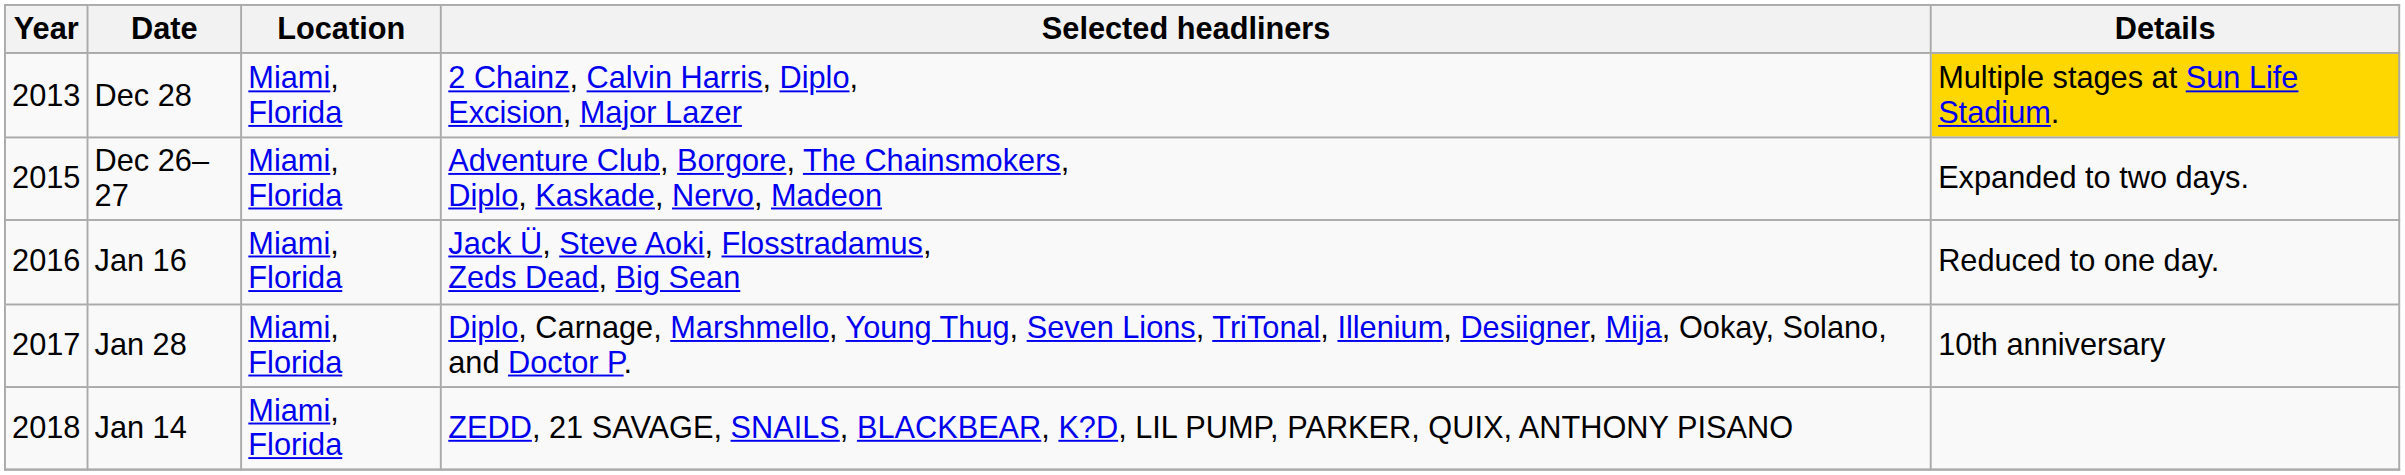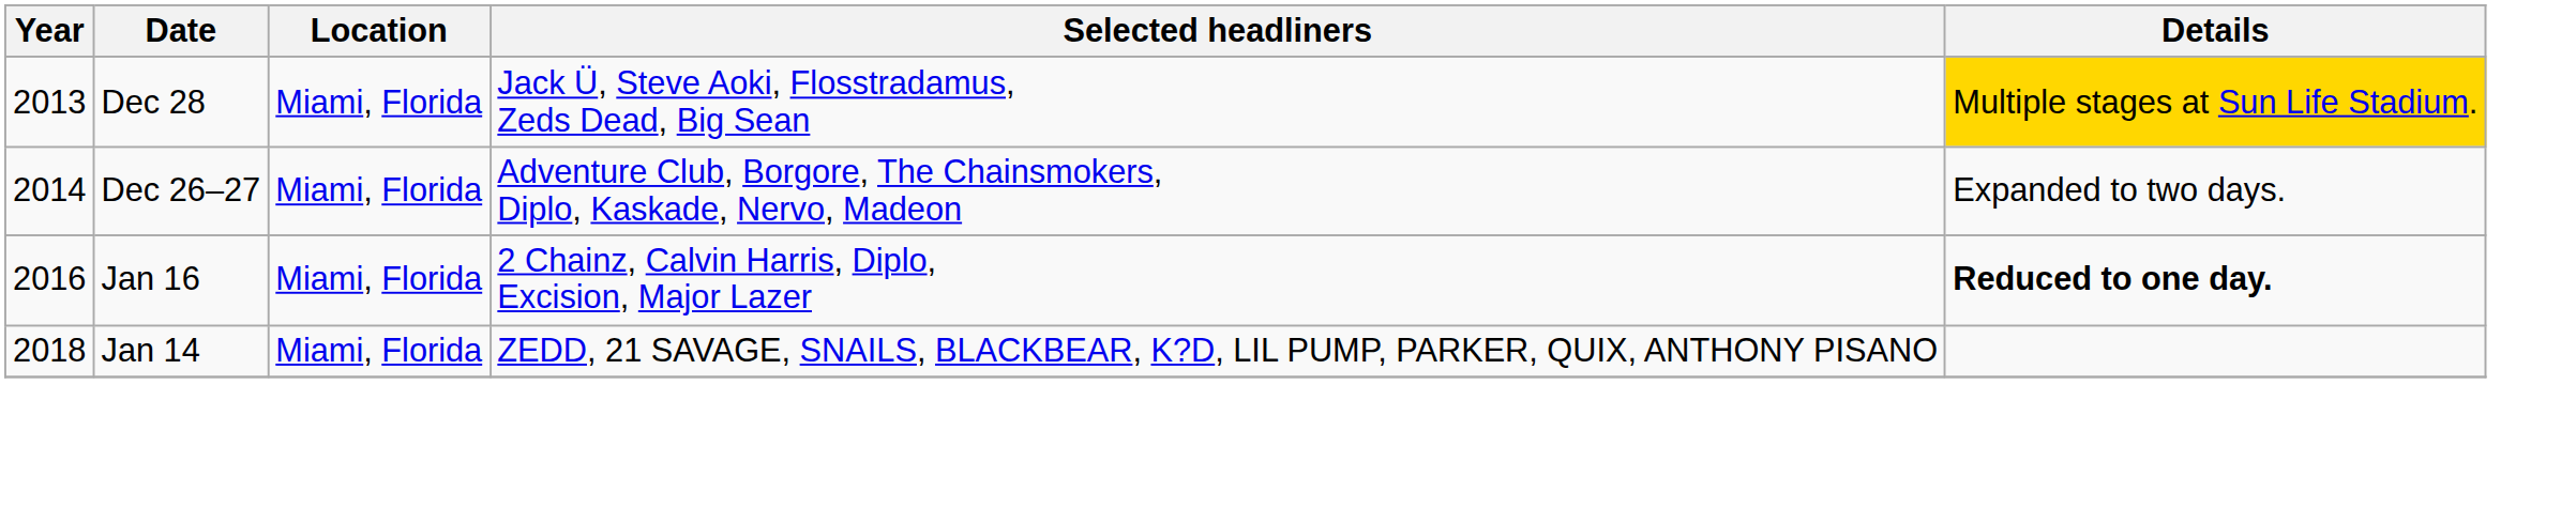 <table class="wikitable" style="text-align:left;font-size:100%;">
 <tr>
 <th>Year</th>
 <th>Date</th>
 <th>Location</th>
 <th>Selected headliners</th>
 <th>Details</th>
 </tr>
 <tr>
 <td>2013</td>
 <td>Dec 28</td>
 <td><a href='#'>Miami</a>, <a href='#'>Florida</a></td>
-<td><a href='#'>2 Chainz</a>, <a href='#'>Calvin Harris</a>, <a href='#'>Diplo</a>,<br><a href='#'>Excision</a>, <a href='#'>Major Lazer</a></td>
+<td><a href='#'>Jack Ü</a>, <a href='#'>Steve Aoki</a>, <a href='#'>Flosstradamus</a>,<br><a href='#'>Zeds Dead</a>, <a href='#'>Big Sean</a></td>
 <td style="background: gold;">Multiple stages at <a href='#'>Sun Life Stadium</a>.</td>
 </tr>
 <tr>
-<td>2015</td>
+<td>2014</td>
 <td>Dec 26–27</td>
 <td><a href='#'>Miami</a>, <a href='#'>Florida</a></td>
 <td><a href='#'>Adventure Club</a>, <a href='#'>Borgore</a>, <a href='#'>The Chainsmokers</a>, <br><a href='#'>Diplo</a>, <a href='#'>Kaskade</a>, <a href='#'>Nervo</a>, <a href='#'>Madeon</a></td>
 <td>Expanded to two days.</td>
 </tr>
 <tr>
 <td>2016</td>
 <td>Jan 16</td>
 <td><a href='#'>Miami</a>, <a href='#'>Florida</a></td>
-<td><a href='#'>Jack Ü</a>, <a href='#'>Steve Aoki</a>, <a href='#'>Flosstradamus</a>,<br><a href='#'>Zeds Dead</a>, <a href='#'>Big Sean</a></td>
-<td>Reduced to one day.</td>
-</tr>
-<tr>
-<td>2017</td>
-<td>Jan 28</td>
-<td><a href='#'>Miami</a>, <a href='#'>Florida</a></td>
-<td><a href='#'>Diplo</a>, Carnage, <a href='#'>Marshmello</a>, <a href='#'>Young Thug</a>, <a href='#'>Seven Lions</a>, <a href='#'>TriTonal</a>, <a href='#'>Illenium</a>, <a href='#'>Desiigner</a>, <a href='#'>Mija</a>, Ookay, Solano, and <a href='#'>Doctor P</a>.</td>
-<td>10th anniversary</td>
+<td><a href='#'>2 Chainz</a>, <a href='#'>Calvin Harris</a>, <a href='#'>Diplo</a>,<br><a href='#'>Excision</a>, <a href='#'>Major Lazer</a></td>
+<td><strong>Reduced to one day.</strong></td>
 </tr>
 <tr>
 <td>2018</td>
 <td>Jan 14</td>
 <td><a href='#'>Miami</a>, <a href='#'>Florida</a></td>
 <td><a href='#'>ZEDD</a>, 21 SAVAGE, <a href='#'>SNAILS</a>, <a href='#'>BLACKBEAR</a>, <a href='#'>K?D</a>, LIL PUMP, PARKER, QUIX, ANTHONY PISANO</td>
 <td></td>
 </tr>
 <tr>
 </tr>
 </table>
